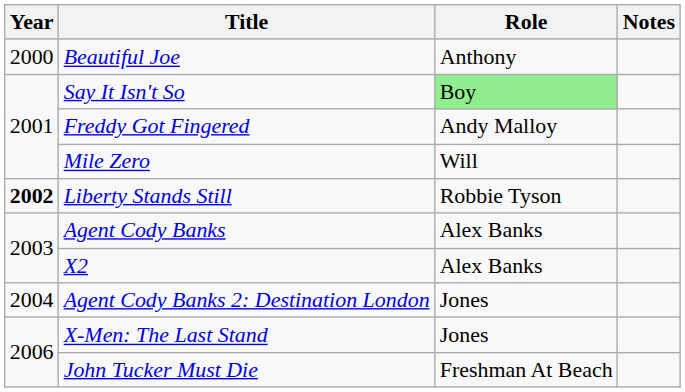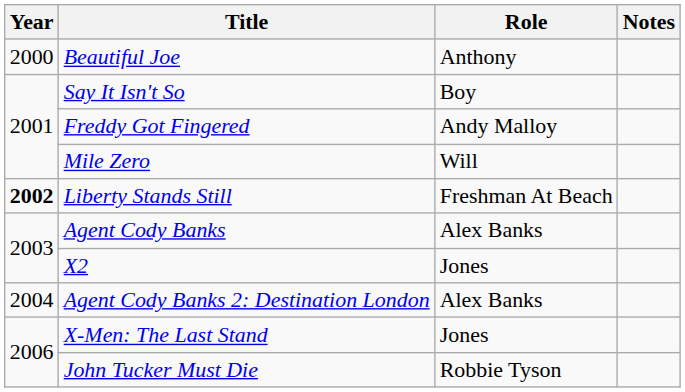 <table class="wikitable sortable">
 <tr>
 <th>Year</th>
 <th>Title</th>
 <th>Role</th>
 <th class="unsortable">Notes</th>
 </tr>
 <tr>
 <td>2000</td>
 <td><em><a href='#'>Beautiful Joe</a></em></td>
 <td>Anthony</td>
 <td></td>
 </tr>
 <tr>
 <td rowspan=3>2001</td>
 <td><em><a href='#'>Say It Isn't So</a></em></td>
-<td style="background: lightgreen;">Boy</td>
+<td>Boy</td>
 <td></td>
 </tr>
 <tr>
 <td><em><a href='#'>Freddy Got Fingered</a></em></td>
 <td>Andy Malloy</td>
 <td></td>
 </tr>
 <tr>
 <td><em><a href='#'>Mile Zero</a></em></td>
 <td>Will</td>
 <td></td>
 </tr>
 <tr>
 <td><strong>2002</strong></td>
 <td><em><a href='#'>Liberty Stands Still</a></em></td>
-<td>Robbie Tyson</td>
+<td>Freshman At Beach</td>
 <td></td>
 </tr>
 <tr>
 <td rowspan=2>2003</td>
 <td><em><a href='#'>Agent Cody Banks</a></em></td>
 <td>Alex Banks</td>
 <td></td>
 </tr>
 <tr>
 <td><em><a href='#'>X2</a></em></td>
-<td>Alex Banks</td>
+<td>Jones</td>
 <td></td>
 </tr>
 <tr>
 <td>2004</td>
 <td><em><a href='#'>Agent Cody Banks 2: Destination London</a></em></td>
-<td>Jones</td>
+<td>Alex Banks</td>
 <td></td>
 </tr>
 <tr>
 <td rowspan=2>2006</td>
 <td><em><a href='#'>X-Men: The Last Stand</a></em></td>
 <td>Jones</td>
 <td></td>
 </tr>
 <tr>
 <td><em><a href='#'>John Tucker Must Die</a></em></td>
-<td>Freshman At Beach</td>
+<td>Robbie Tyson</td>
 <td></td>
 </tr>
 </table>
